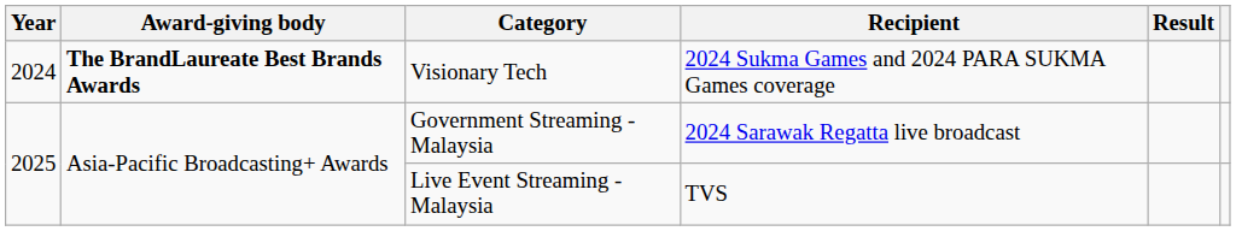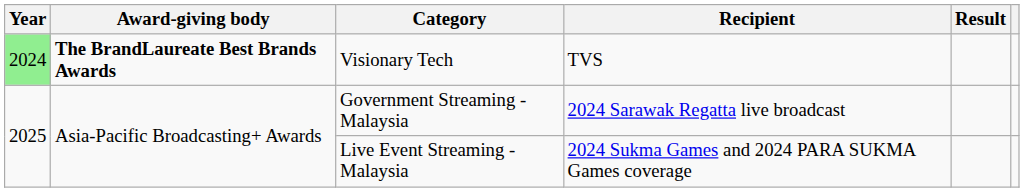 <table class="wikitable">
 <tr>
 <th>Year</th>
 <th>Award-giving body</th>
 <th>Category</th>
 <th>Recipient</th>
 <th>Result</th>
 <th></th>
 </tr>
 <tr>
-<td>2024</td>
+<td style="background: lightgreen;">2024</td>
 <td><strong>The BrandLaureate Best Brands Awards</strong></td>
 <td>Visionary Tech</td>
-<td><a href='#'>2024 Sukma Games</a> and 2024 PARA SUKMA Games coverage</td>
+<td>TVS</td>
 <td></td>
 <td></td>
 </tr>
 <tr>
 <td rowspan=2>2025</td>
 <td rowspan=2>Asia-Pacific Broadcasting+ Awards</td>
 <td>Government Streaming - Malaysia</td>
 <td><a href='#'>2024 Sarawak Regatta</a> live broadcast</td>
 <td></td>
 <td></td>
 </tr>
 <tr>
 <td>Live Event Streaming - Malaysia</td>
-<td>TVS</td>
+<td><a href='#'>2024 Sukma Games</a> and 2024 PARA SUKMA Games coverage</td>
 <td></td>
 <td></td>
 </tr>
 </table>
